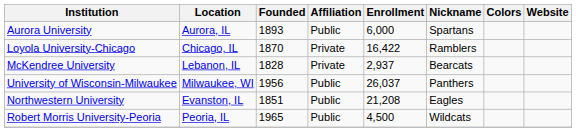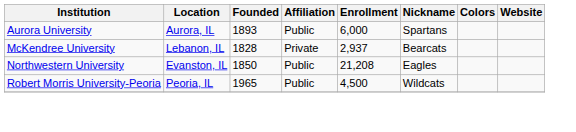 <table class="wikitable sortable">
 <tr>
 <th>Institution</th>
 <th>Location</th>
 <th>Founded</th>
 <th>Affiliation</th>
 <th>Enrollment</th>
 <th>Nickname</th>
 <th>Colors</th>
 <th>Website</th>
 </tr>
 <tr>
 <td><a href='#'>Aurora University</a></td>
 <td><a href='#'>Aurora, IL</a></td>
 <td>1893</td>
 <td>Public</td>
 <td>6,000</td>
 <td>Spartans</td>
 <td> </td>
 <td></td>
 </tr>
 <tr>
-<td><a href='#'>Loyola University-Chicago</a></td>
-<td><a href='#'>Chicago, IL</a></td>
-<td>1870</td>
-<td>Private</td>
-<td>16,422</td>
-<td>Ramblers</td>
-<td> </td>
-<td></td>
-</tr>
-<tr>
 <td><a href='#'>McKendree University</a></td>
 <td><a href='#'>Lebanon, IL</a></td>
 <td>1828</td>
 <td>Private</td>
 <td>2,937</td>
 <td>Bearcats</td>
 <td> </td>
 <td></td>
 </tr>
 <tr>
-<td><a href='#'>University of Wisconsin-Milwaukee</a></td>
-<td><a href='#'>Milwaukee, WI</a></td>
-<td>1956</td>
-<td>Public</td>
-<td>26,037</td>
-<td>Panthers</td>
-<td> </td>
-<td></td>
-</tr>
-<tr>
 <td><a href='#'>Northwestern University</a></td>
 <td><a href='#'>Evanston, IL</a></td>
-<td>1851</td>
+<td>1850</td>
 <td>Public</td>
 <td>21,208</td>
 <td>Eagles</td>
 <td> </td>
 <td></td>
 </tr>
 <tr>
 <td><a href='#'>Robert Morris University-Peoria</a></td>
 <td><a href='#'>Peoria, IL</a></td>
 <td>1965</td>
 <td>Public</td>
 <td>4,500</td>
 <td>Wildcats</td>
 <td> </td>
 <td></td>
 </tr>
 <tr>
 </tr>
 </table>
